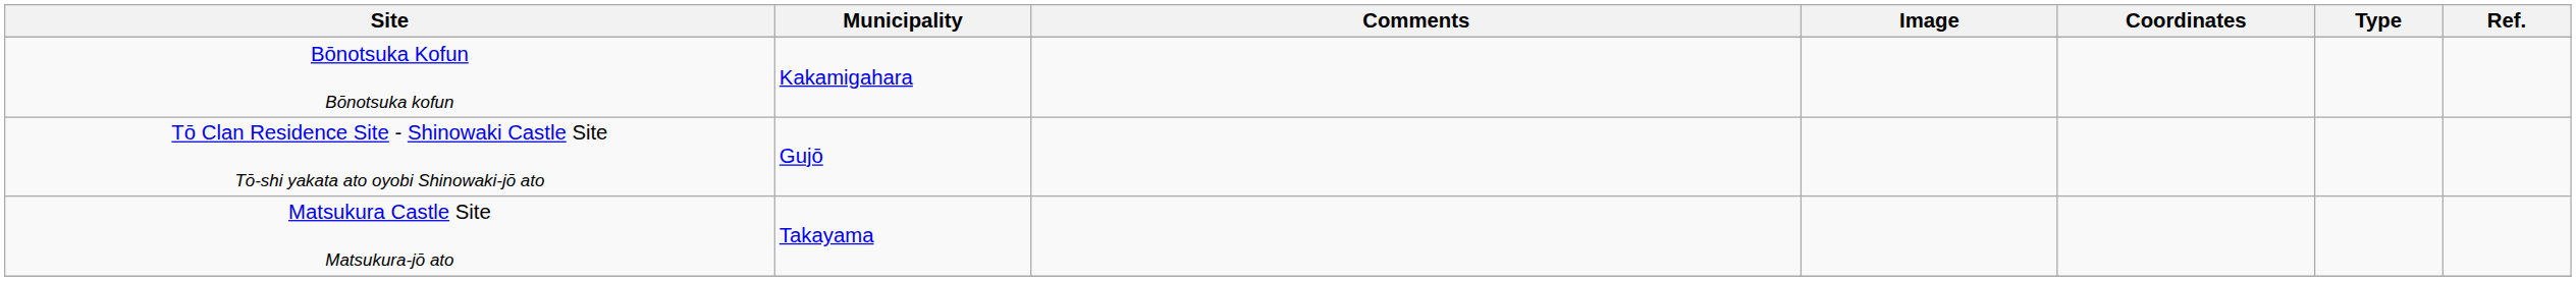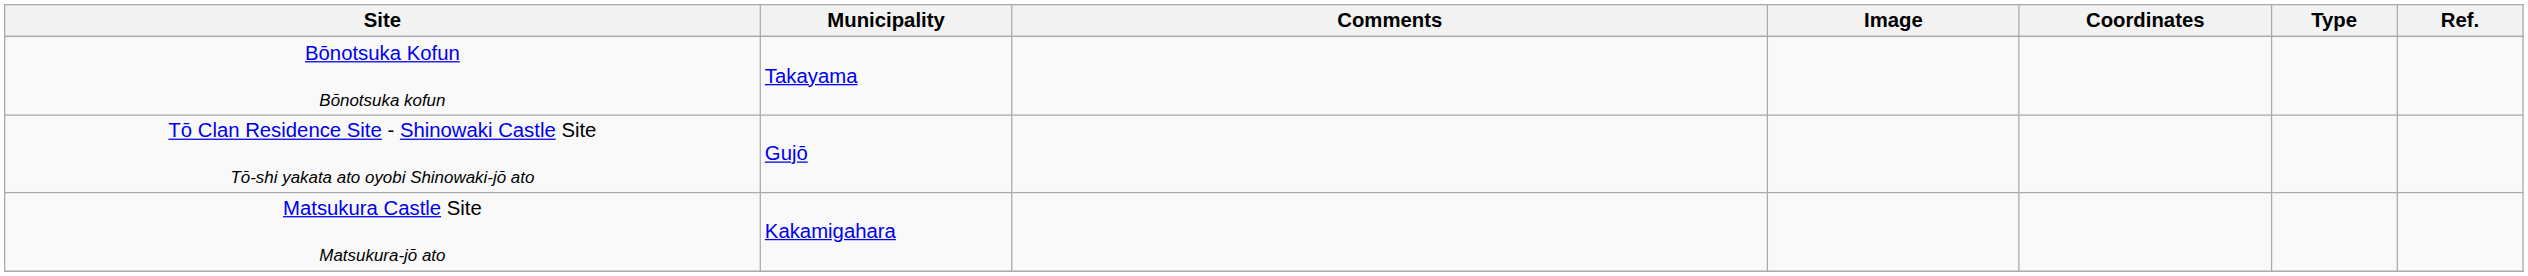 <table class="wikitable sortable"  style="width:100%;">
 <tr>
 <th width="30%" align="left">Site</th>
 <th width="10%" align="left">Municipality</th>
 <th width="30%" align="left" class="unsortable">Comments</th>
 <th width="10%" align="left" class="unsortable">Image</th>
 <th width="10%" align="left" class="unsortable">Coordinates</th>
 <th width="5%" align="left">Type</th>
 <th width="5%" align="left"  class="unsortable">Ref.</th>
 </tr>
 <tr>
 </tr>
 <tr>
 </tr>
 <tr>
 </tr>
 <tr>
 </tr>
 <tr>
 </tr>
 <tr>
 </tr>
 <tr>
 </tr>
 <tr>
 </tr>
 <tr>
 </tr>
 <tr>
 </tr>
 <tr>
 </tr>
 <tr>
 </tr>
 <tr>
 </tr>
 <tr>
 </tr>
 <tr>
 </tr>
 <tr>
 </tr>
 <tr>
 </tr>
 <tr 　>
 </tr>
 <tr>
 </tr>
 <tr>
 </tr>
 <tr 　>
 </tr>
 <tr>
 </tr>
 <tr>
 </tr>
 <tr>
 </tr>
 <tr>
 </tr>
 <tr>
 </tr>
 <tr>
 </tr>
 <tr>
 <td align="center"><a href='#'>Bōnotsuka Kofun</a><br><br><small><em>Bōnotsuka kofun</em></small></td>
-<td><a href='#'>Kakamigahara</a></td>
+<td><a href='#'>Takayama</a></td>
 <td></td>
 <td></td>
 <td></td>
 <td></td>
 <td></td>
 </tr>
 <tr>
 <td align="center"><a href='#'>Tō Clan Residence Site</a> - <a href='#'>Shinowaki Castle</a> Site<br><br><small><em>Tō-shi yakata ato oyobi Shinowaki-jō ato</em></small></td>
 <td><a href='#'>Gujō</a></td>
 <td></td>
 <td></td>
 <td></td>
 <td></td>
 <td></td>
 </tr>
 <tr>
 <td align="center"><a href='#'>Matsukura Castle</a> Site<br><br><small><em>Matsukura-jō ato</em></small></td>
-<td><a href='#'>Takayama</a></td>
+<td><a href='#'>Kakamigahara</a></td>
 <td></td>
 <td></td>
 <td></td>
 <td></td>
 <td></td>
 </tr>
 <tr>
 </tr>
 </table>
